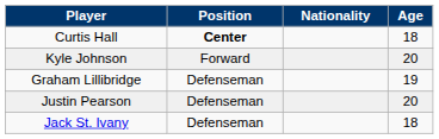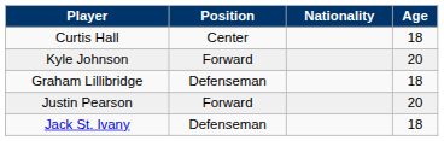 <table class="wikitable" width="40%">
 <tr>
 <th style="color:white; background:#00356B">Player</th>
 <th style="color:white; background:#00356B">Position</th>
 <th style="color:white; background:#00356B">Nationality</th>
 <th style="color:white; background:#00356B">Age</th>
 </tr>
 <tr align="center" bgcolor="">
 <td>Curtis Hall</td>
-<td><strong>Center</strong></td>
+<td>Center</td>
 <td></td>
 <td>18</td>
 </tr>
 <tr align="center" bgcolor="f0f0f0">
 <td>Kyle Johnson</td>
 <td>Forward</td>
 <td></td>
 <td>20</td>
 </tr>
 <tr align="center" bgcolor="">
 <td>Graham Lillibridge</td>
 <td>Defenseman</td>
 <td></td>
-<td>19</td>
+<td>18</td>
 </tr>
 <tr align="center" bgcolor="f0f0f0">
 <td>Justin Pearson</td>
-<td>Defenseman</td>
+<td>Forward</td>
 <td></td>
 <td>20</td>
 </tr>
 <tr align="center" bgcolor="">
 <td><a href='#'>Jack St. Ivany</a></td>
 <td>Defenseman</td>
 <td></td>
 <td>18</td>
 </tr>
 </table>
